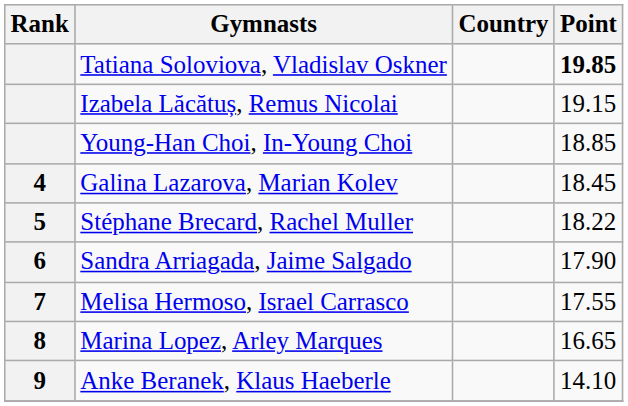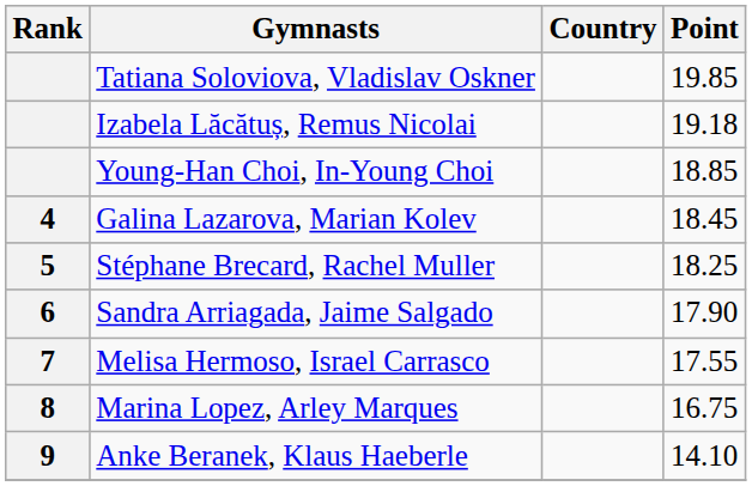 <table class="wikitable sortable">
 <tr>
 <th>Rank</th>
 <th>Gymnasts</th>
 <th>Country</th>
 <th>Point</th>
 </tr>
 <tr>
 <th></th>
 <td><a href='#'>Tatiana Soloviova</a>, <a href='#'>Vladislav Oskner</a></td>
 <td></td>
-<td><strong>19.85</strong></td>
+<td>19.85</td>
 </tr>
 <tr>
 <th></th>
 <td><a href='#'>Izabela Lăcătuș</a>, <a href='#'>Remus Nicolai</a></td>
 <td></td>
-<td>19.15</td>
+<td>19.18</td>
 </tr>
 <tr>
 <th></th>
 <td><a href='#'>Young-Han Choi</a>, <a href='#'>In-Young Choi</a></td>
 <td></td>
 <td>18.85</td>
 </tr>
 <tr>
 <th>4</th>
 <td><a href='#'>Galina Lazarova</a>, <a href='#'>Marian Kolev</a></td>
 <td></td>
 <td>18.45</td>
 </tr>
 <tr>
 <th>5</th>
 <td><a href='#'>Stéphane Brecard</a>, <a href='#'>Rachel Muller</a></td>
 <td></td>
-<td>18.22</td>
+<td>18.25</td>
 </tr>
 <tr>
 <th>6</th>
 <td><a href='#'>Sandra Arriagada</a>, <a href='#'>Jaime Salgado</a></td>
 <td></td>
 <td>17.90</td>
 </tr>
 <tr>
 <th>7</th>
 <td><a href='#'>Melisa Hermoso</a>, <a href='#'>Israel Carrasco</a></td>
 <td></td>
 <td>17.55</td>
 </tr>
 <tr>
 <th>8</th>
 <td><a href='#'>Marina Lopez</a>, <a href='#'>Arley Marques</a></td>
 <td></td>
-<td>16.65</td>
+<td>16.75</td>
 </tr>
 <tr>
 <th>9</th>
 <td><a href='#'>Anke Beranek</a>, <a href='#'>Klaus Haeberle</a></td>
 <td></td>
 <td>14.10</td>
 </tr>
 <tr>
 </tr>
 </table>
